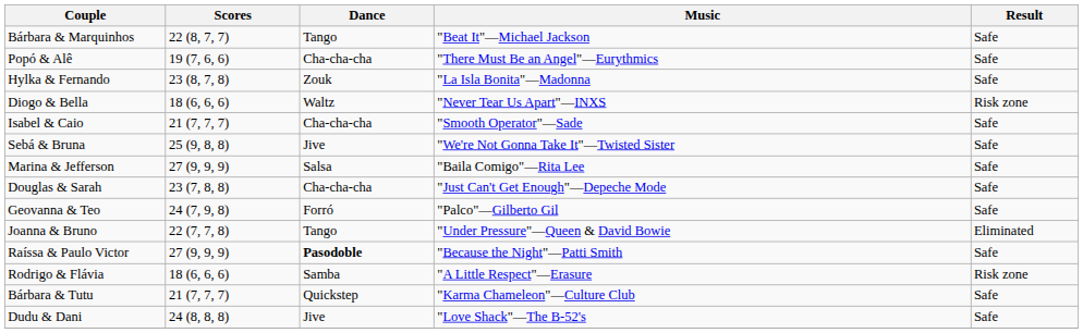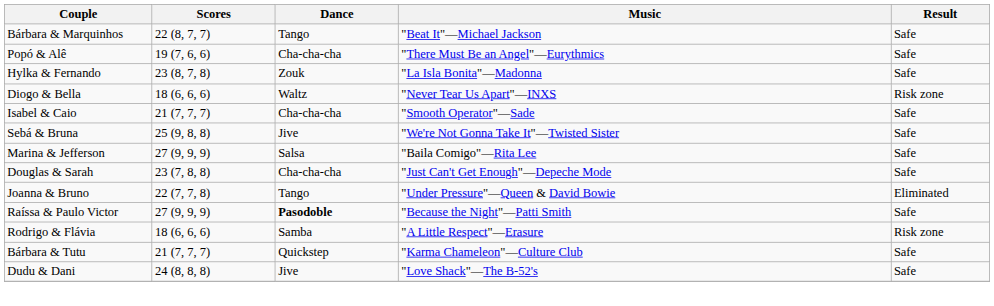 <table class="wikitable sortable" style="width:100%;">
 <tr>
 <th style="width:15.0%;">Couple</th>
 <th style="width:12.5%;">Scores</th>
 <th style="width:12.5%;">Dance</th>
 <th style="width:50.0%;">Music</th>
 <th style="width:10.0%;">Result</th>
 </tr>
 <tr>
 <td>Bárbara & Marquinhos</td>
 <td>22 (8, 7, 7)</td>
 <td>Tango</td>
 <td>"<a href='#'>Beat It</a>"—<a href='#'>Michael Jackson</a></td>
 <td>Safe</td>
 </tr>
 <tr>
 <td>Popó & Alê</td>
 <td>19 (7, 6, 6)</td>
 <td>Cha-cha-cha</td>
 <td>"<a href='#'>There Must Be an Angel</a>"—<a href='#'>Eurythmics</a></td>
 <td>Safe</td>
 </tr>
 <tr>
 <td>Hylka & Fernando</td>
 <td>23 (8, 7, 8)</td>
 <td>Zouk</td>
 <td>"<a href='#'>La Isla Bonita</a>"—<a href='#'>Madonna</a></td>
 <td>Safe</td>
 </tr>
 <tr>
 <td>Diogo & Bella</td>
 <td>18 (6, 6, 6)</td>
 <td>Waltz</td>
 <td>"<a href='#'>Never Tear Us Apart</a>"—<a href='#'>INXS</a></td>
 <td>Risk zone</td>
 </tr>
 <tr>
 <td>Isabel & Caio</td>
 <td>21 (7, 7, 7)</td>
 <td>Cha-cha-cha</td>
 <td>"<a href='#'>Smooth Operator</a>"—<a href='#'>Sade</a></td>
 <td>Safe</td>
 </tr>
 <tr>
 <td>Sebá & Bruna</td>
 <td>25 (9, 8, 8)</td>
 <td>Jive</td>
 <td>"<a href='#'>We're Not Gonna Take It</a>"—<a href='#'>Twisted Sister</a></td>
 <td>Safe</td>
 </tr>
 <tr>
 <td>Marina & Jefferson</td>
 <td>27 (9, 9, 9)</td>
 <td>Salsa</td>
 <td>"Baila Comigo"—<a href='#'>Rita Lee</a></td>
 <td>Safe</td>
 </tr>
 <tr>
 <td>Douglas & Sarah</td>
 <td>23 (7, 8, 8)</td>
 <td>Cha-cha-cha</td>
 <td>"<a href='#'>Just Can't Get Enough</a>"—<a href='#'>Depeche Mode</a></td>
 <td>Safe</td>
 </tr>
 <tr>
-<td>Geovanna & Teo</td>
-<td>24 (7, 9, 8)</td>
-<td>Forró</td>
-<td>"Palco"—<a href='#'>Gilberto Gil</a></td>
-<td>Safe</td>
-</tr>
-<tr>
 <td>Joanna & Bruno</td>
 <td>22 (7, 7, 8)</td>
 <td>Tango</td>
 <td>"<a href='#'>Under Pressure</a>"—<a href='#'>Queen</a> & <a href='#'>David Bowie</a></td>
 <td>Eliminated</td>
 </tr>
 <tr>
 <td>Raíssa & Paulo Victor</td>
 <td>27 (9, 9, 9)</td>
 <td><strong>Pasodoble</strong></td>
 <td>"<a href='#'>Because the Night</a>"—<a href='#'>Patti Smith</a></td>
 <td>Safe</td>
 </tr>
 <tr>
 <td>Rodrigo & Flávia</td>
 <td>18 (6, 6, 6)</td>
 <td>Samba</td>
 <td>"<a href='#'>A Little Respect</a>"—<a href='#'>Erasure</a></td>
 <td>Risk zone</td>
 </tr>
 <tr>
 <td>Bárbara & Tutu</td>
 <td>21 (7, 7, 7)</td>
 <td>Quickstep</td>
 <td>"<a href='#'>Karma Chameleon</a>"—<a href='#'>Culture Club</a></td>
 <td>Safe</td>
 </tr>
 <tr>
 <td>Dudu & Dani</td>
 <td>24 (8, 8, 8)</td>
 <td>Jive</td>
 <td>"<a href='#'>Love Shack</a>"—<a href='#'>The B-52's</a></td>
 <td>Safe</td>
 </tr>
 <tr>
 </tr>
 </table>
